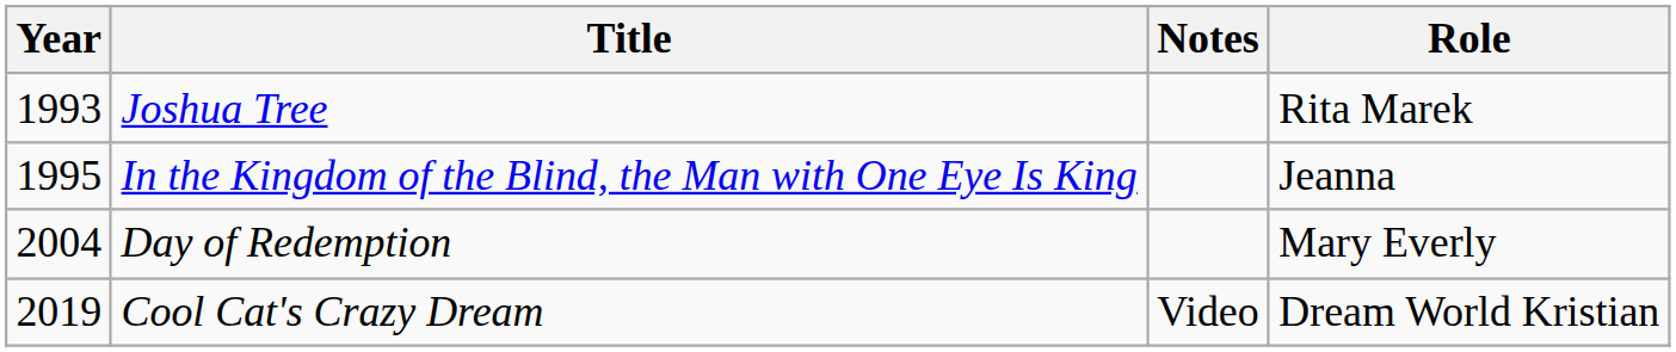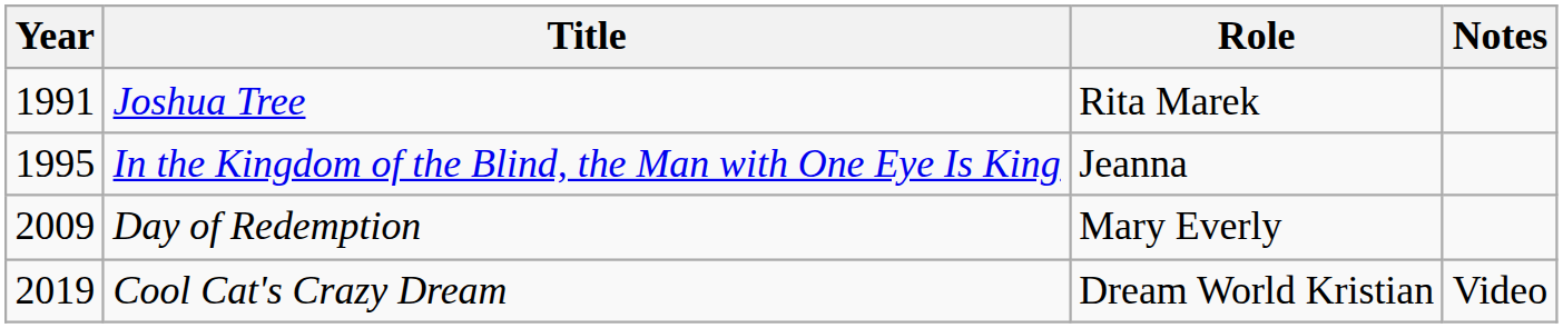 <table class="wikitable">
 <tr>
 <th>Year</th>
 <th>Title</th>
+<th>Role</th>
 <th>Notes</th>
-<th>Role</th>
 </tr>
 <tr>
-<td>1993</td>
+<td>1991</td>
 <td><em><a href='#'>Joshua Tree</a></em></td>
+<td>Rita Marek</td>
 <td></td>
-<td>Rita Marek</td>
 </tr>
 <tr>
 <td>1995</td>
 <td><em><a href='#'>In the Kingdom of the Blind, the Man with One Eye Is King</a></em></td>
+<td>Jeanna</td>
 <td></td>
-<td>Jeanna</td>
 </tr>
 <tr>
-<td>2004</td>
+<td>2009</td>
 <td><em>Day of Redemption</em></td>
+<td>Mary Everly</td>
 <td></td>
-<td>Mary Everly</td>
 </tr>
 <tr>
 <td>2019</td>
 <td><em>Cool Cat's Crazy Dream</em></td>
+<td>Dream World Kristian</td>
 <td>Video</td>
-<td>Dream World Kristian</td>
 </tr>
 </table>
